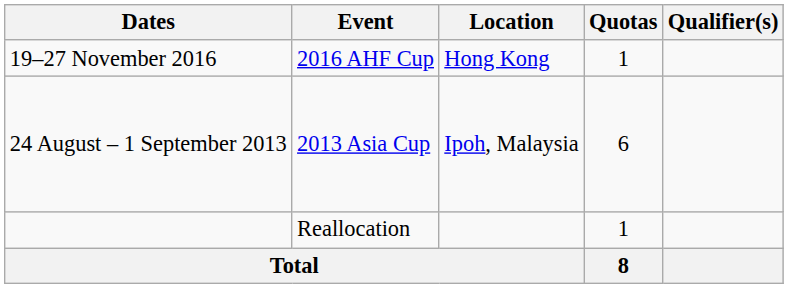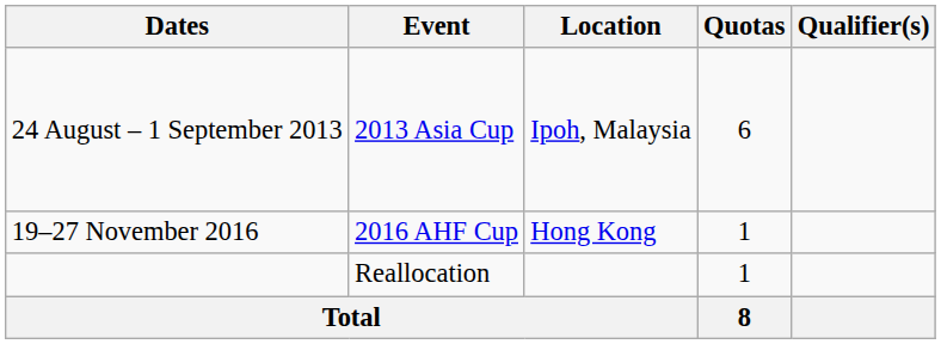 <table class="wikitable">
 <tr>
 <th>Dates</th>
 <th>Event</th>
 <th>Location</th>
 <th>Quotas</th>
 <th>Qualifier(s)</th>
 </tr>
 <tr>
+<td>24 August – 1 September 2013</td>
+<td><a href='#'>2013 Asia Cup</a></td>
+<td><a href='#'>Ipoh</a>, Malaysia</td>
+<td align=center>6</td>
+<td><br><br><br><br><br></td>
+</tr>
+<tr>
 <td>19–27 November 2016</td>
 <td><a href='#'>2016 AHF Cup</a></td>
 <td><a href='#'>Hong Kong</a></td>
 <td align=center>1</td>
 <td><br><s></s></td>
-</tr>
-<tr>
-<td>24 August – 1 September 2013</td>
-<td><a href='#'>2013 Asia Cup</a></td>
-<td><a href='#'>Ipoh</a>, Malaysia</td>
-<td align=center>6</td>
-<td><br><br><br><br><br></td>
 </tr>
 <tr>
 <td></td>
 <td>Reallocation</td>
 <td></td>
 <td align=center>1</td>
 <td></td>
 </tr>
 <tr>
 <th colspan=3>Total</th>
 <th>8</th>
 <th></th>
 </tr>
 </table>
